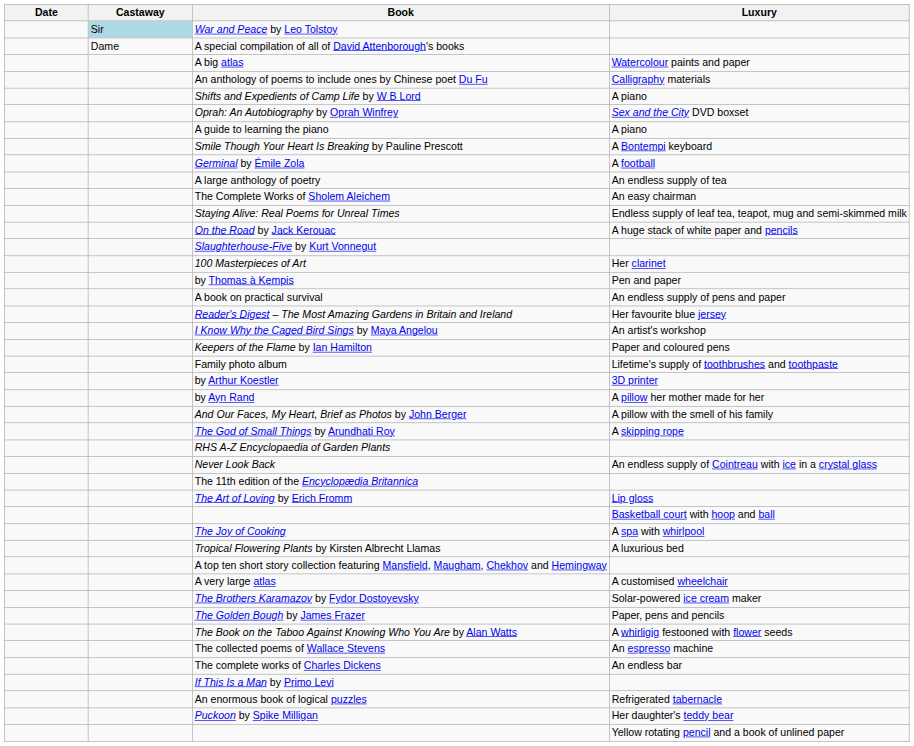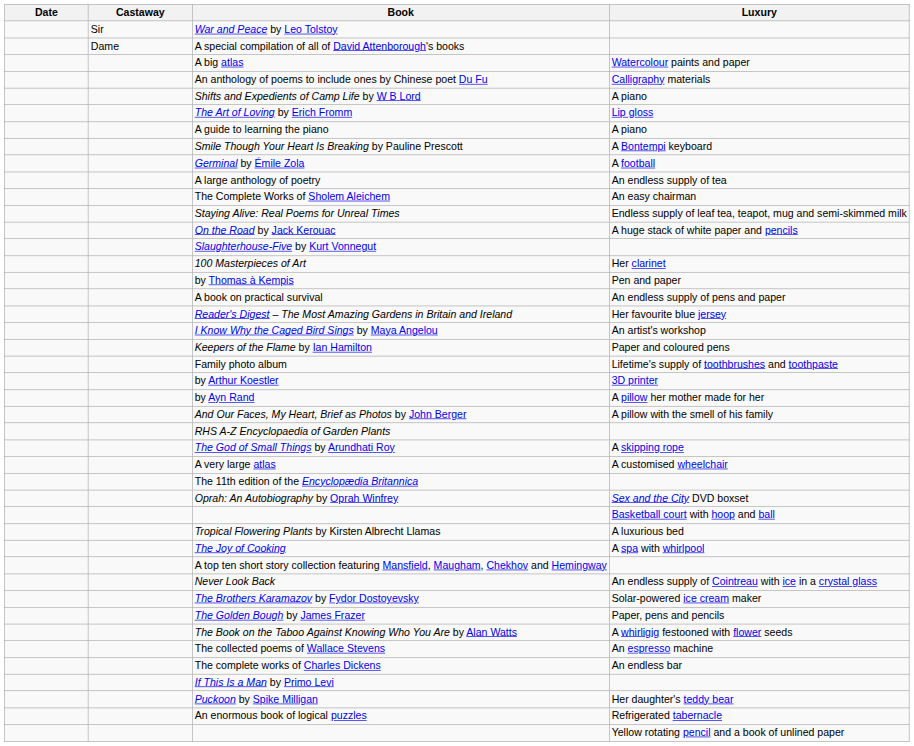 <table class="wikitable sortable">
 <tr>
 <th style="width:120px;">Date</th>
 <th style="width:150px;">Castaway</th>
 <th>Book</th>
 <th>Luxury</th>
 </tr>
 <tr>
 <td></td>
-<td style="background: lightblue;">Sir </td>
+<td>Sir </td>
 <td><em><a href='#'>War and Peace</a></em> by <a href='#'>Leo Tolstoy</a></td>
 <td></td>
 </tr>
 <tr>
 <td></td>
 <td>Dame </td>
 <td>A special compilation of all of <a href='#'>David Attenborough</a>'s books</td>
 <td></td>
 </tr>
 <tr>
 <td></td>
 <td></td>
 <td>A big <a href='#'>atlas</a></td>
 <td><a href='#'>Watercolour</a> paints and paper</td>
 </tr>
 <tr>
 <td></td>
 <td></td>
 <td>An anthology of poems to include ones by Chinese poet <a href='#'>Du Fu</a></td>
 <td><a href='#'>Calligraphy</a> materials</td>
 </tr>
 <tr>
 <td></td>
 <td></td>
 <td><em>Shifts and Expedients of Camp Life</em> by <a href='#'>W B Lord</a></td>
 <td>A piano</td>
 </tr>
 <tr>
 <td></td>
 <td></td>
-<td><em>Oprah: An Autobiography</em> by <a href='#'>Oprah Winfrey</a></td>
-<td><em><a href='#'>Sex and the City</a></em> DVD boxset</td>
+<td><em><a href='#'>The Art of Loving</a></em> by <a href='#'>Erich Fromm</a></td>
+<td><a href='#'>Lip gloss</a></td>
 </tr>
 <tr>
 <td></td>
 <td></td>
 <td>A guide to learning the piano</td>
 <td>A piano</td>
 </tr>
 <tr>
 <td></td>
 <td></td>
 <td><em>Smile Though Your Heart Is Breaking</em> by Pauline Prescott</td>
 <td>A <a href='#'>Bontempi</a> keyboard</td>
 </tr>
 <tr>
 <td></td>
 <td></td>
 <td><em><a href='#'>Germinal</a></em> by <a href='#'>Émile Zola</a></td>
 <td>A <a href='#'>football</a></td>
 </tr>
 <tr>
 <td></td>
 <td></td>
 <td>A large anthology of poetry</td>
 <td>An endless supply of tea</td>
 </tr>
 <tr>
 <td></td>
 <td></td>
 <td>The Complete Works of <a href='#'>Sholem Aleichem</a></td>
 <td>An easy chairman</td>
 </tr>
 <tr>
 <td></td>
 <td></td>
 <td><em>Staying Alive: Real Poems for Unreal Times</em></td>
 <td>Endless supply of leaf tea, teapot, mug and semi-skimmed milk</td>
 </tr>
 <tr>
 <td></td>
 <td></td>
 <td><em><a href='#'>On the Road</a></em> by <a href='#'>Jack Kerouac</a></td>
 <td>A huge stack of white paper and <a href='#'>pencils</a></td>
 </tr>
 <tr>
 <td></td>
 <td></td>
 <td><em><a href='#'>Slaughterhouse-Five</a></em> by <a href='#'>Kurt Vonnegut</a></td>
 <td></td>
 </tr>
 <tr>
 <td></td>
 <td></td>
 <td><em>100 Masterpieces of Art</em></td>
 <td>Her <a href='#'>clarinet</a></td>
 </tr>
 <tr>
 <td></td>
 <td></td>
 <td> by <a href='#'>Thomas à Kempis</a></td>
 <td>Pen and paper</td>
 </tr>
 <tr>
 <td></td>
 <td></td>
 <td>A book on practical survival</td>
 <td>An endless supply of pens and paper</td>
 </tr>
 <tr>
 <td></td>
 <td></td>
 <td><em><a href='#'>Reader's Digest</a> – The Most Amazing Gardens in Britain and Ireland</em></td>
 <td>Her favourite blue <a href='#'>jersey</a></td>
 </tr>
 <tr>
 <td></td>
 <td></td>
 <td><em><a href='#'>I Know Why the Caged Bird Sings</a></em> by <a href='#'>Maya Angelou</a></td>
 <td>An artist's workshop</td>
 </tr>
 <tr>
 <td></td>
 <td></td>
 <td><em>Keepers of the Flame</em> by <a href='#'>Ian Hamilton</a></td>
 <td>Paper and coloured pens</td>
 </tr>
 <tr>
 <td></td>
 <td></td>
 <td>Family photo album</td>
 <td>Lifetime's supply of <a href='#'>toothbrushes</a> and <a href='#'>toothpaste</a></td>
 </tr>
 <tr>
 <td></td>
 <td></td>
 <td> by <a href='#'>Arthur Koestler</a></td>
 <td><a href='#'>3D printer</a></td>
 </tr>
 <tr>
 <td></td>
 <td></td>
 <td> by <a href='#'>Ayn Rand</a></td>
 <td>A <a href='#'>pillow</a> her mother made for her</td>
 </tr>
 <tr>
 <td></td>
 <td></td>
 <td><em>And Our Faces, My Heart, Brief as Photos</em> by <a href='#'>John Berger</a></td>
 <td>A pillow with the smell of his family</td>
 </tr>
 <tr>
 <td></td>
 <td></td>
+<td><em>RHS A-Z Encyclopaedia of Garden Plants</em></td>
+<td></td>
+</tr>
+<tr>
+<td></td>
+<td></td>
 <td><em><a href='#'>The God of Small Things</a></em> by <a href='#'>Arundhati Roy</a></td>
 <td>A <a href='#'>skipping rope</a></td>
 </tr>
 <tr>
 <td></td>
 <td></td>
-<td><em>RHS A-Z Encyclopaedia of Garden Plants</em></td>
-<td></td>
-</tr>
-<tr>
-<td></td>
-<td></td>
-<td><em>Never Look Back</em></td>
-<td>An endless supply of <a href='#'>Cointreau</a> with <a href='#'>ice</a> in a <a href='#'>crystal glass</a></td>
+<td>A very large <a href='#'>atlas</a></td>
+<td>A customised <a href='#'>wheelchair</a></td>
 </tr>
 <tr>
 <td></td>
 <td></td>
 <td>The 11th edition of the <em><a href='#'>Encyclopædia Britannica</a></em></td>
 <td></td>
 </tr>
 <tr>
 <td></td>
 <td></td>
-<td><em><a href='#'>The Art of Loving</a></em> by <a href='#'>Erich Fromm</a></td>
-<td><a href='#'>Lip gloss</a></td>
+<td><em>Oprah: An Autobiography</em> by <a href='#'>Oprah Winfrey</a></td>
+<td><em><a href='#'>Sex and the City</a></em> DVD boxset</td>
 </tr>
 <tr>
 <td></td>
 <td></td>
 <td></td>
 <td><a href='#'>Basketball court</a> with <a href='#'>hoop</a> and <a href='#'>ball</a></td>
 </tr>
 <tr>
 <td></td>
 <td></td>
-<td><em><a href='#'>The Joy of Cooking</a></em></td>
-<td>A <a href='#'>spa</a> with <a href='#'>whirlpool</a></td>
+<td><em>Tropical Flowering Plants</em> by Kirsten Albrecht Llamas</td>
+<td>A luxurious bed</td>
 </tr>
 <tr>
 <td></td>
 <td></td>
-<td><em>Tropical Flowering Plants</em> by Kirsten Albrecht Llamas</td>
-<td>A luxurious bed</td>
+<td><em><a href='#'>The Joy of Cooking</a></em></td>
+<td>A <a href='#'>spa</a> with <a href='#'>whirlpool</a></td>
 </tr>
 <tr>
 <td></td>
 <td></td>
 <td>A top ten short story collection featuring <a href='#'>Mansfield</a>, <a href='#'>Maugham</a>, <a href='#'>Chekhov</a> and <a href='#'>Hemingway</a></td>
 <td></td>
 </tr>
 <tr>
 <td></td>
 <td></td>
-<td>A very large <a href='#'>atlas</a></td>
-<td>A customised <a href='#'>wheelchair</a></td>
+<td><em>Never Look Back</em></td>
+<td>An endless supply of <a href='#'>Cointreau</a> with <a href='#'>ice</a> in a <a href='#'>crystal glass</a></td>
 </tr>
 <tr>
 <td></td>
 <td></td>
 <td><em><a href='#'>The Brothers Karamazov</a></em> by <a href='#'>Fydor Dostoyevsky</a></td>
 <td>Solar-powered <a href='#'>ice cream</a> maker</td>
 </tr>
 <tr>
 <td></td>
 <td></td>
 <td><em><a href='#'>The Golden Bough</a></em> by <a href='#'>James Frazer</a></td>
 <td>Paper, pens and pencils</td>
 </tr>
 <tr>
 <td></td>
 <td></td>
 <td><em>The Book on the Taboo Against Knowing Who You Are</em> by <a href='#'>Alan Watts</a></td>
 <td>A <a href='#'>whirligig</a> festooned with <a href='#'>flower</a> seeds</td>
 </tr>
 <tr>
 <td></td>
 <td></td>
 <td>The collected poems of <a href='#'>Wallace Stevens</a></td>
 <td>An <a href='#'>espresso</a> machine</td>
 </tr>
 <tr>
 <td></td>
 <td></td>
 <td>The complete works of <a href='#'>Charles Dickens</a></td>
 <td>An endless bar</td>
 </tr>
 <tr>
 <td></td>
 <td></td>
 <td><em><a href='#'>If This Is a Man</a></em> by <a href='#'>Primo Levi</a></td>
 <td></td>
 </tr>
 <tr>
 <td></td>
 <td></td>
-<td>An enormous book of logical <a href='#'>puzzles</a></td>
-<td>Refrigerated <a href='#'>tabernacle</a></td>
+<td><em><a href='#'>Puckoon</a></em> by <a href='#'>Spike Milligan</a></td>
+<td>Her daughter's <a href='#'>teddy bear</a></td>
 </tr>
 <tr>
 <td></td>
 <td></td>
-<td><em><a href='#'>Puckoon</a></em> by <a href='#'>Spike Milligan</a></td>
-<td>Her daughter's <a href='#'>teddy bear</a></td>
+<td>An enormous book of logical <a href='#'>puzzles</a></td>
+<td>Refrigerated <a href='#'>tabernacle</a></td>
 </tr>
 <tr>
 <td></td>
 <td></td>
 <td></td>
 <td>Yellow rotating <a href='#'>pencil</a> and a book of unlined paper</td>
 </tr>
 </table>
